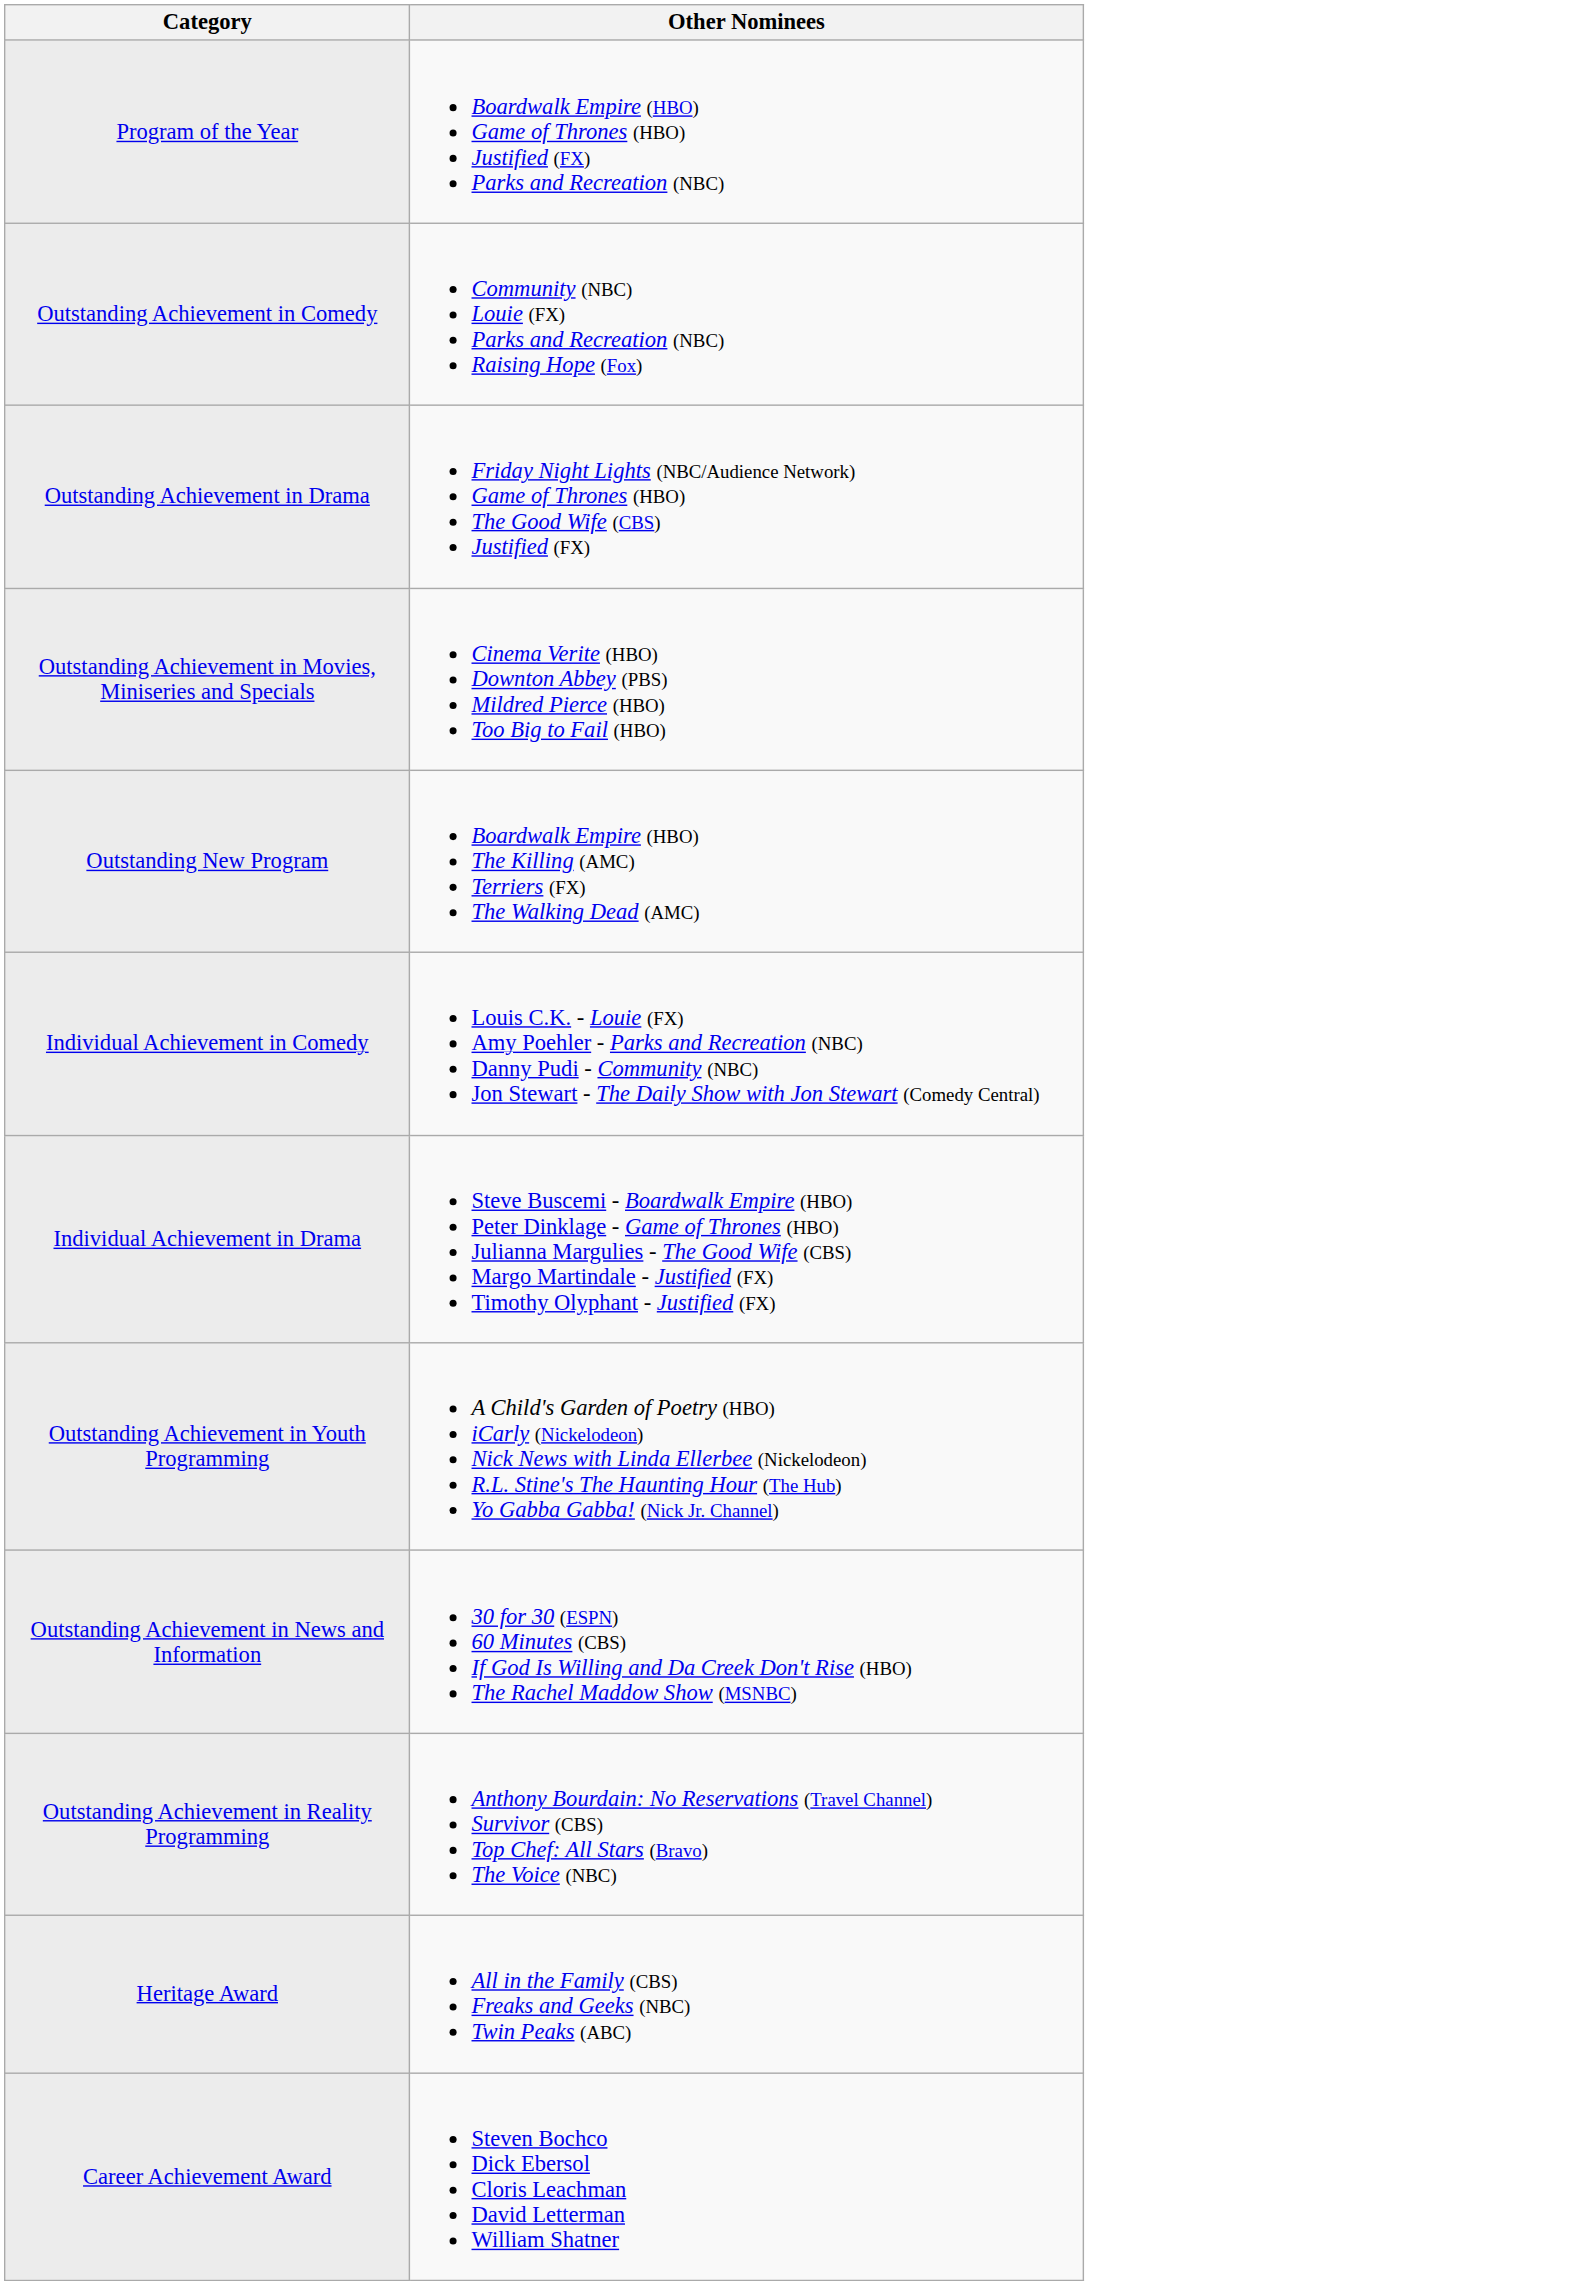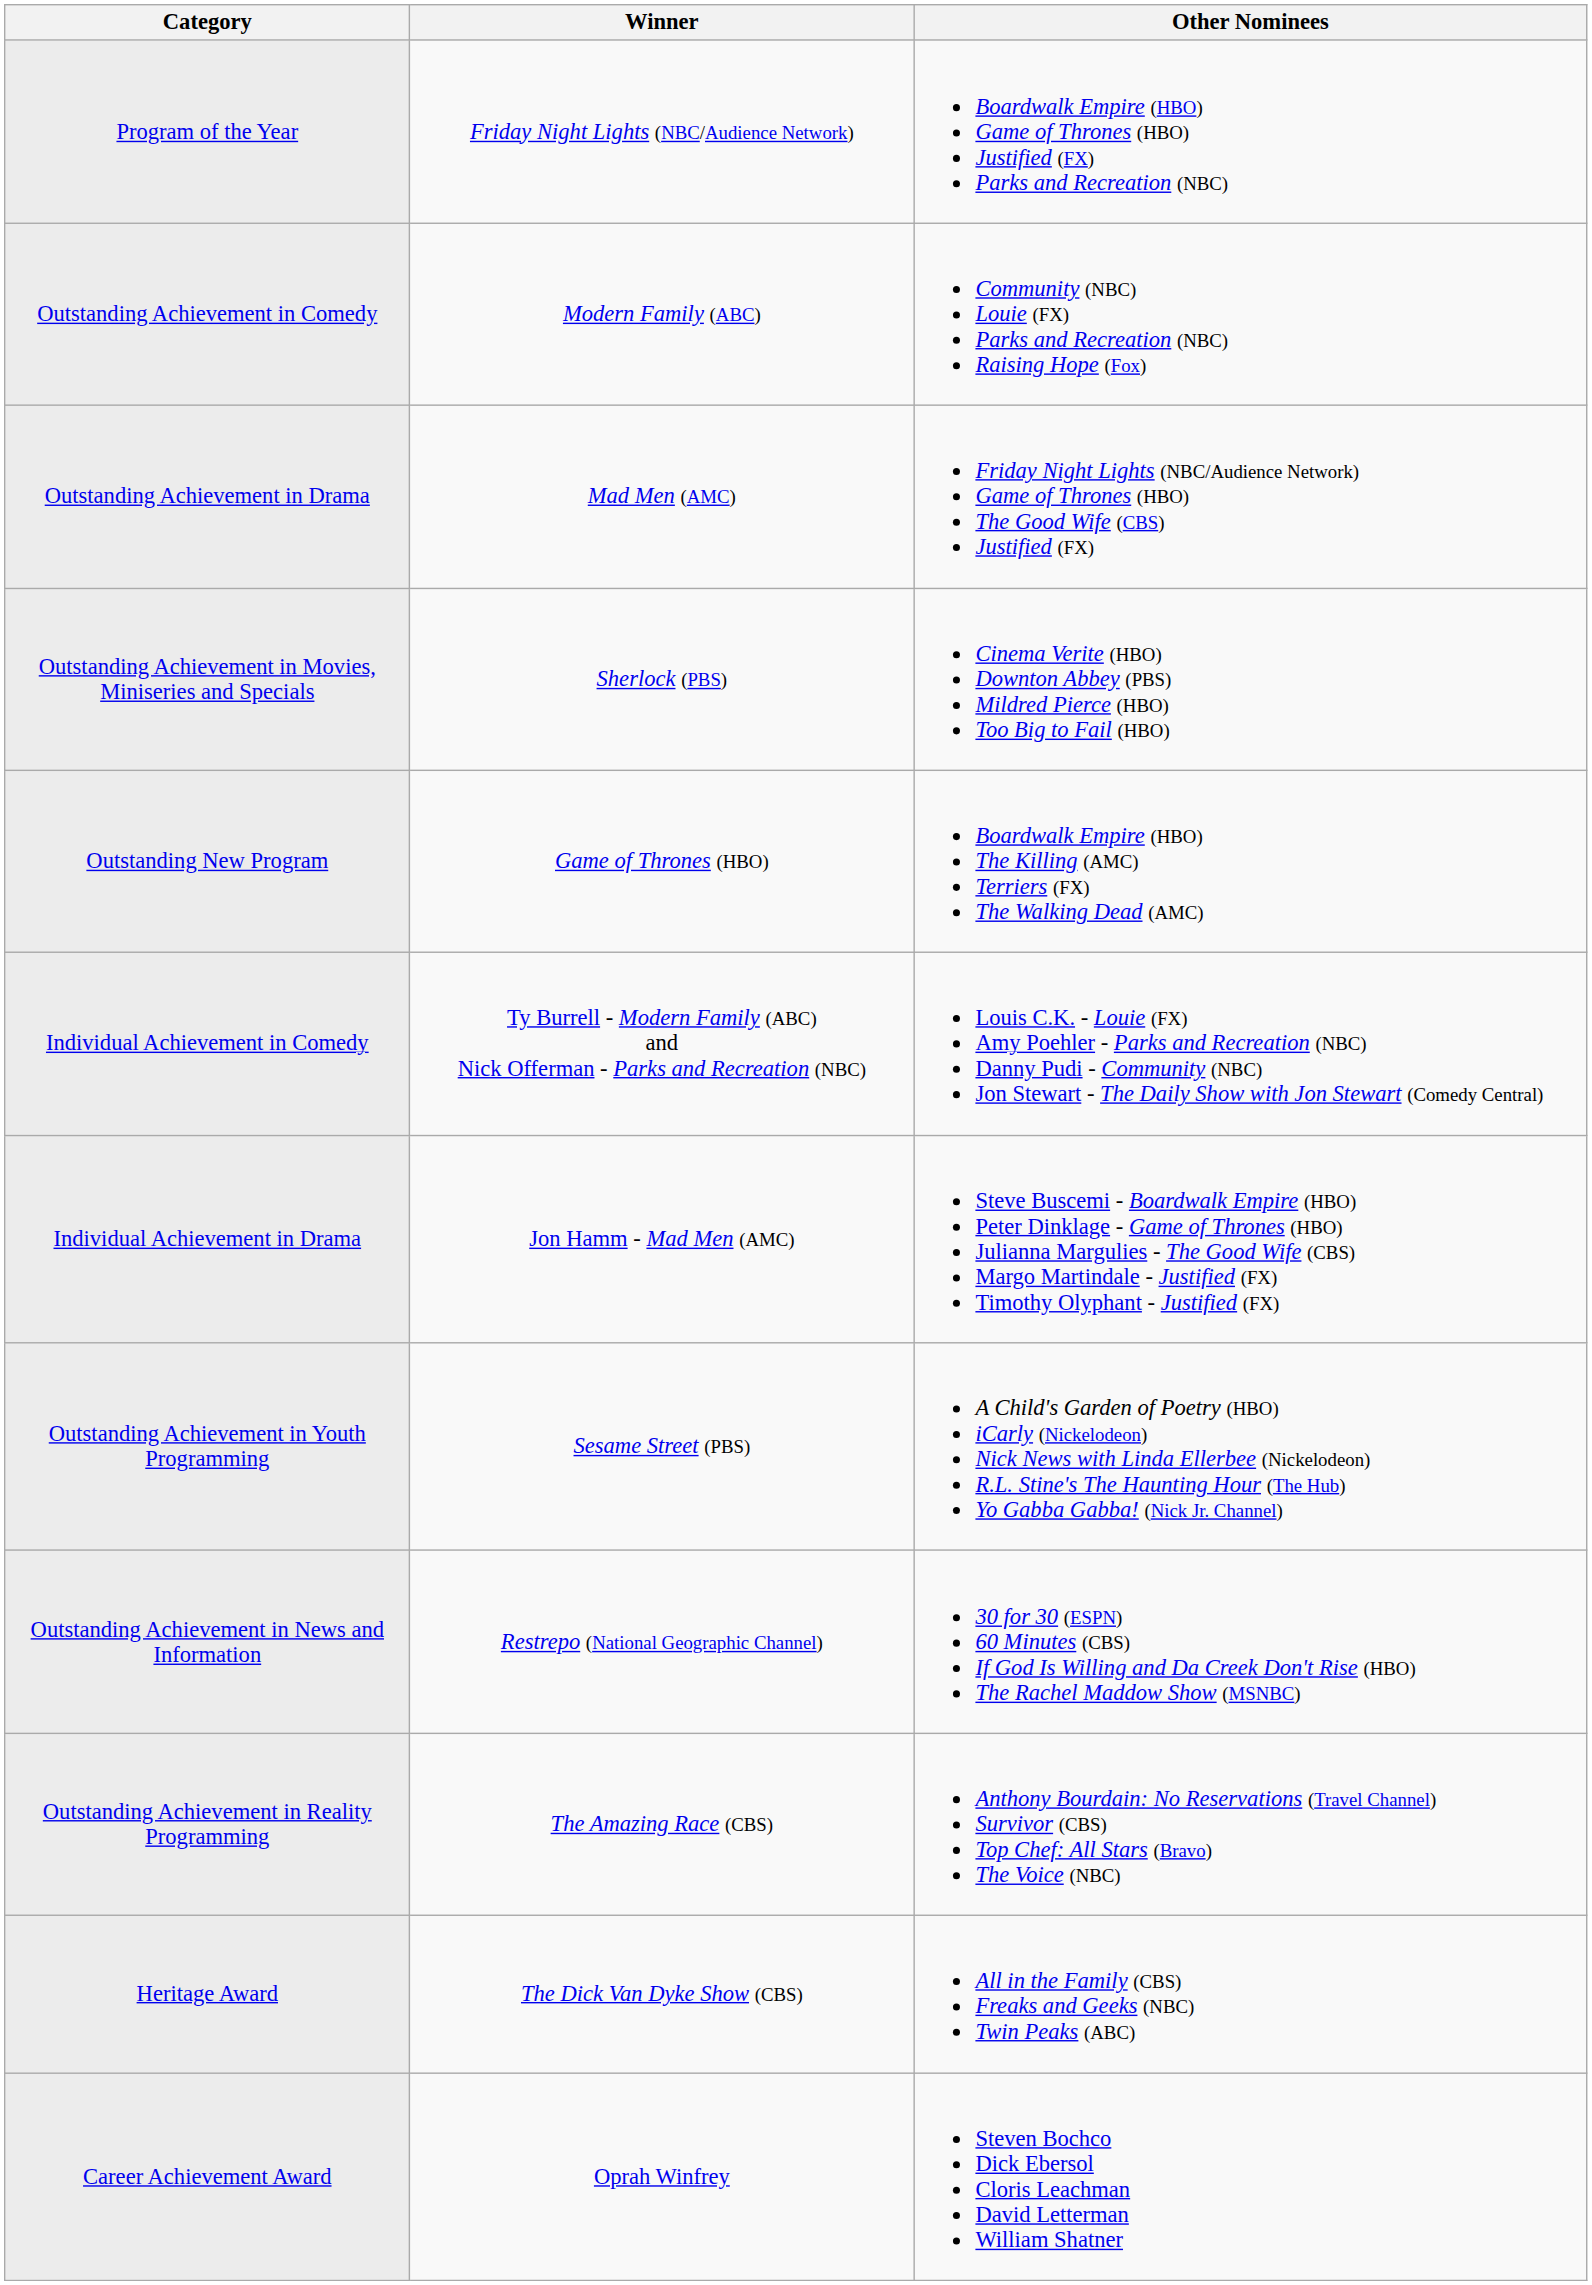 <table class="wikitable">
 <tr>
 <th width="280">Category</th>
+<th width="350">Winner</th>
 <th width="470">Other Nominees</th>
 </tr>
 <tr>
 <td align="center" style="background: #ececec; color: grey; vertical-align: middle; text-align: center;" class="table-na"><a href='#'>Program of the Year</a></td>
+<td align="center"><em><a href='#'>Friday Night Lights</a></em> <small>(<a href='#'>NBC</a>/<a href='#'>Audience Network</a>)</small></td>
 <td><br><ul><li><em><a href='#'>Boardwalk Empire</a></em> <small>(<a href='#'>HBO</a>)</small></li><li><em><a href='#'>Game of Thrones</a></em> <small>(HBO)</small></li><li><em><a href='#'>Justified</a></em> <small>(<a href='#'>FX</a>)</small></li><li><em><a href='#'>Parks and Recreation</a></em> <small>(NBC)</small></li></ul></td>
 </tr>
 <tr>
 <td align="center" style="background: #ececec; color: grey; vertical-align: middle; text-align: center;" class="table-na"><a href='#'>Outstanding Achievement in Comedy</a></td>
+<td align="center"><em><a href='#'>Modern Family</a></em> <small>(<a href='#'>ABC</a>)</small></td>
 <td><br><ul><li><em><a href='#'>Community</a></em> <small>(NBC)</small></li><li><em><a href='#'>Louie</a></em> <small>(FX)</small></li><li><em><a href='#'>Parks and Recreation</a></em> <small>(NBC)</small></li><li><em><a href='#'>Raising Hope</a></em> <small>(<a href='#'>Fox</a>)</small></li></ul></td>
 </tr>
 <tr>
 <td align="center" style="background: #ececec; color: grey; vertical-align: middle; text-align: center;" class="table-na"><a href='#'>Outstanding Achievement in Drama</a></td>
+<td align="center"><em><a href='#'>Mad Men</a></em> <small>(<a href='#'>AMC</a>)</small></td>
 <td><br><ul><li><em><a href='#'>Friday Night Lights</a></em> <small>(NBC/Audience Network)</small></li><li><em><a href='#'>Game of Thrones</a></em> <small>(HBO)</small></li><li><em><a href='#'>The Good Wife</a></em> <small>(<a href='#'>CBS</a>)</small></li><li><em><a href='#'>Justified</a></em> <small>(FX)</small></li></ul></td>
 </tr>
 <tr>
 <td align="center" style="background: #ececec; color: grey; vertical-align: middle; text-align: center;" class="table-na"><a href='#'>Outstanding Achievement in Movies, Miniseries and Specials</a></td>
+<td align="center"><em><a href='#'>Sherlock</a></em> <small>(<a href='#'>PBS</a>)</small></td>
 <td><br><ul><li><em><a href='#'>Cinema Verite</a></em> <small>(HBO)</small></li><li><em><a href='#'>Downton Abbey</a></em> <small>(PBS)</small></li><li><em><a href='#'>Mildred Pierce</a></em> <small>(HBO)</small></li><li><em><a href='#'>Too Big to Fail</a></em> <small>(HBO)</small></li></ul></td>
 </tr>
 <tr>
 <td align="center" style="background: #ececec; color: grey; vertical-align: middle; text-align: center;" class="table-na"><a href='#'>Outstanding New Program</a></td>
+<td align="center"><em><a href='#'>Game of Thrones</a></em> <small>(HBO)</small></td>
 <td><br><ul><li><em><a href='#'>Boardwalk Empire</a></em> <small>(HBO)</small></li><li><em><a href='#'>The Killing</a></em> <small>(AMC)</small></li><li><em><a href='#'>Terriers</a></em> <small>(FX)</small></li><li><em><a href='#'>The Walking Dead</a></em> <small>(AMC)</small></li></ul></td>
 </tr>
 <tr>
 <td align="center" style="background: #ececec; color: grey; vertical-align: middle; text-align: center;" class="table-na"><a href='#'>Individual Achievement in Comedy</a></td>
+<td align="center"><a href='#'>Ty Burrell</a> - <em><a href='#'>Modern Family</a></em> <small>(ABC)</small> <br>and<br><a href='#'>Nick Offerman</a> - <em><a href='#'>Parks and Recreation</a></em> <small>(NBC)</small></td>
 <td><br><ul><li><a href='#'>Louis C.K.</a> - <em><a href='#'>Louie</a></em> <small>(FX)</small></li><li><a href='#'>Amy Poehler</a> - <em><a href='#'>Parks and Recreation</a></em> <small>(NBC)</small></li><li><a href='#'>Danny Pudi</a> - <em><a href='#'>Community</a></em> <small>(NBC)</small></li><li><a href='#'>Jon Stewart</a> - <em><a href='#'>The Daily Show with Jon Stewart</a></em> <small>(Comedy Central)</small></li></ul></td>
 </tr>
 <tr>
 <td align="center" style="background: #ececec; color: grey; vertical-align: middle; text-align: center;" class="table-na"><a href='#'>Individual Achievement in Drama</a></td>
+<td align="center"><a href='#'>Jon Hamm</a> - <em><a href='#'>Mad Men</a></em> <small>(AMC)</small></td>
 <td><br><ul><li><a href='#'>Steve Buscemi</a> - <em><a href='#'>Boardwalk Empire</a></em> <small>(HBO)</small></li><li><a href='#'>Peter Dinklage</a> - <em><a href='#'>Game of Thrones</a></em> <small>(HBO)</small></li><li><a href='#'>Julianna Margulies</a> - <em><a href='#'>The Good Wife</a></em> <small>(CBS)</small></li><li><a href='#'>Margo Martindale</a> - <em><a href='#'>Justified</a></em> <small>(FX)</small></li><li><a href='#'>Timothy Olyphant</a> - <em><a href='#'>Justified</a></em> <small>(FX)</small></li></ul></td>
 </tr>
 <tr>
 <td align="center" style="background: #ececec; color: grey; vertical-align: middle; text-align: center;" class="table-na"><a href='#'>Outstanding Achievement in Youth Programming</a></td>
+<td align="center"><em><a href='#'>Sesame Street</a></em> <small>(PBS)</small></td>
 <td><br><ul><li><em>A Child's Garden of Poetry</em> <small>(HBO)</small></li><li><em><a href='#'>iCarly</a></em> <small>(<a href='#'>Nickelodeon</a>)</small></li><li><em><a href='#'>Nick News with Linda Ellerbee</a></em> <small>(Nickelodeon)</small></li><li><em><a href='#'>R.L. Stine's The Haunting Hour</a></em> <small>(<a href='#'>The Hub</a>)</small></li><li><em><a href='#'>Yo Gabba Gabba!</a></em> <small>(<a href='#'>Nick Jr. Channel</a>)</small></li></ul></td>
 </tr>
 <tr>
 <td align="center" style="background: #ececec; color: grey; vertical-align: middle; text-align: center;" class="table-na"><a href='#'>Outstanding Achievement in News and Information</a></td>
+<td align="center"><em><a href='#'>Restrepo</a></em> <small>(<a href='#'>National Geographic Channel</a>)</small></td>
 <td><br><ul><li><em><a href='#'>30 for 30</a></em> <small>(<a href='#'>ESPN</a>)</small></li><li><em><a href='#'>60 Minutes</a></em> <small>(CBS)</small></li><li><em><a href='#'>If God Is Willing and Da Creek Don't Rise</a></em> <small>(HBO)</small></li><li><em><a href='#'>The Rachel Maddow Show</a></em> <small>(<a href='#'>MSNBC</a>)</small></li></ul></td>
 </tr>
 <tr>
 <td align="center" style="background: #ececec; color: grey; vertical-align: middle; text-align: center;" class="table-na"><a href='#'>Outstanding Achievement in Reality Programming</a></td>
+<td align="center"><em><a href='#'>The Amazing Race</a></em> <small>(CBS)</small></td>
 <td><br><ul><li><em><a href='#'>Anthony Bourdain: No Reservations</a></em> <small>(<a href='#'>Travel Channel</a>)</small></li><li><em><a href='#'>Survivor</a></em> <small>(CBS)</small></li><li><em><a href='#'>Top Chef: All Stars</a></em> <small>(<a href='#'>Bravo</a>)</small></li><li><em><a href='#'>The Voice</a></em> <small>(NBC)</small></li></ul></td>
 </tr>
 <tr>
 <td align="center" style="background: #ececec; color: grey; vertical-align: middle; text-align: center;" class="table-na"><a href='#'>Heritage Award</a></td>
+<td align="center"><em><a href='#'>The Dick Van Dyke Show</a></em> <small>(CBS)</small></td>
 <td><br><ul><li><em><a href='#'>All in the Family</a></em> <small>(CBS)</small></li><li><em><a href='#'>Freaks and Geeks</a></em> <small>(NBC)</small></li><li><em><a href='#'>Twin Peaks</a></em> <small>(ABC)</small></li></ul></td>
 </tr>
 <tr>
 <td align="center" style="background: #ececec; color: grey; vertical-align: middle; text-align: center;" class="table-na"><a href='#'>Career Achievement Award</a></td>
+<td align="center"><a href='#'>Oprah Winfrey</a></td>
 <td><br><ul><li><a href='#'>Steven Bochco</a></li><li><a href='#'>Dick Ebersol</a></li><li><a href='#'>Cloris Leachman</a></li><li><a href='#'>David Letterman</a></li><li><a href='#'>William Shatner</a></li></ul></td>
 </tr>
 </table>
